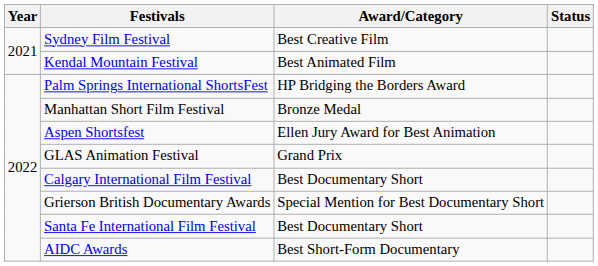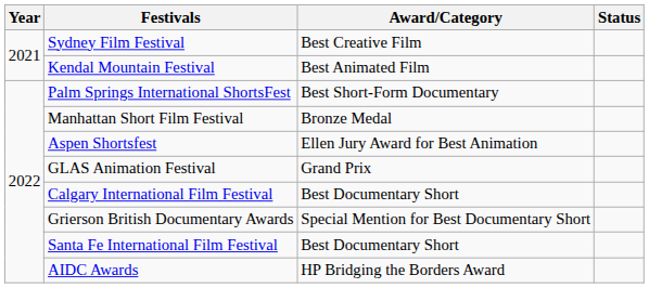 <table class="wikitable">
 <tr>
 <th>Year</th>
 <th>Festivals</th>
 <th>Award/Category</th>
 <th>Status</th>
 </tr>
 <tr>
 <td rowspan="2">2021</td>
 <td><a href='#'>Sydney Film Festival</a></td>
 <td>Best Creative Film</td>
 <td></td>
 </tr>
 <tr>
 <td><a href='#'>Kendal Mountain Festival</a></td>
 <td>Best Animated Film</td>
 <td></td>
 </tr>
 <tr>
 <td rowspan="8">2022</td>
 <td><a href='#'>Palm Springs International ShortsFest</a></td>
-<td>HP Bridging the Borders Award</td>
+<td>Best Short-Form Documentary</td>
 <td></td>
 </tr>
 <tr>
 <td>Manhattan Short Film Festival</td>
 <td>Bronze Medal</td>
 <td></td>
 </tr>
 <tr>
 <td><a href='#'>Aspen Shortsfest</a></td>
 <td>Ellen Jury Award for Best Animation</td>
 <td></td>
 </tr>
 <tr>
 <td>GLAS Animation Festival</td>
 <td>Grand Prix</td>
 <td></td>
 </tr>
 <tr>
 <td><a href='#'>Calgary International Film Festival</a></td>
 <td>Best Documentary Short</td>
 <td></td>
 </tr>
 <tr>
 <td>Grierson British Documentary Awards</td>
 <td>Special Mention for Best Documentary Short</td>
 <td></td>
 </tr>
 <tr>
 <td><a href='#'>Santa Fe International Film Festival</a></td>
 <td>Best Documentary Short</td>
 <td></td>
 </tr>
 <tr>
 <td><a href='#'>AIDC Awards</a></td>
-<td>Best Short-Form Documentary</td>
+<td>HP Bridging the Borders Award</td>
 <td></td>
 </tr>
 </table>
